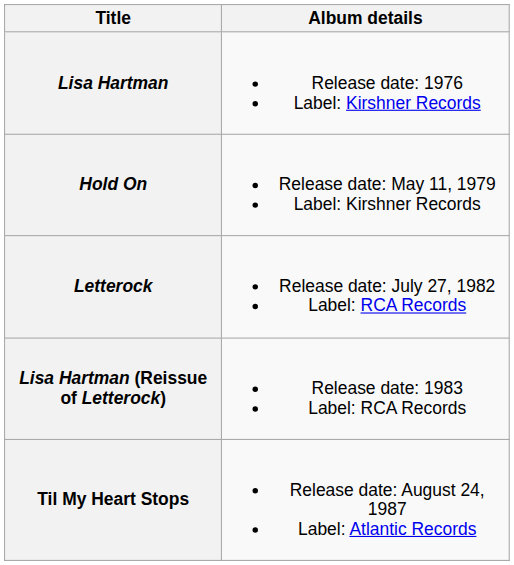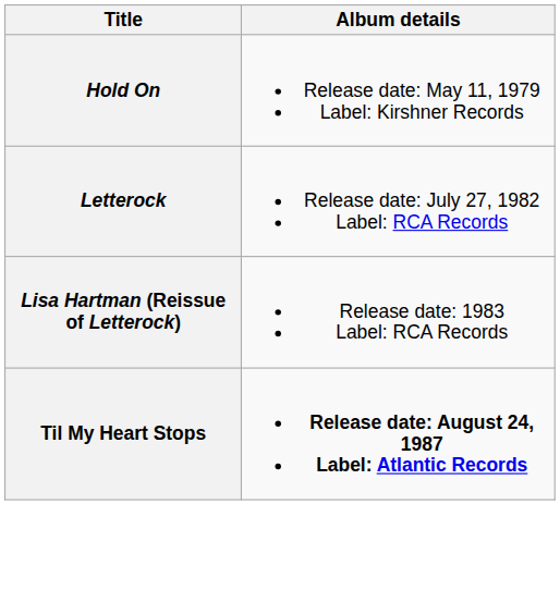 <table class="wikitable plainrowheaders" style="text-align:center;">
 <tr>
 <th style="width:12em;">Title</th>
 <th style="width:16em;">Album details</th>
-</tr>
-<tr>
-<th scope="row"><em>Lisa Hartman</em></th>
-<td><br><ul><li>Release date: 1976</li><li>Label: <a href='#'>Kirshner Records</a></li></ul></td>
 </tr>
 <tr>
 <th scope="row"><em>Hold On</em></th>
 <td><br><ul><li>Release date: May 11, 1979</li><li>Label: Kirshner Records</li></ul></td>
 </tr>
 <tr>
 <th scope="row"><em>Letterock</em></th>
 <td><br><ul><li>Release date: July 27, 1982</li><li>Label: <a href='#'>RCA Records</a></li></ul></td>
 </tr>
 <tr>
 <th scope="row"><em>Lisa Hartman</em> (Reissue of <em>Letterock</em>)</th>
 <td><br><ul><li>Release date: 1983</li><li>Label: RCA Records</li></ul></td>
 </tr>
 <tr>
 <th scope="row"><strong>Til My Heart Stops<em></th>
-<td><br><ul><li>Release date: August 24, 1987</li><li>Label: <a href='#'>Atlantic Records</a></li></ul></td>
+<td><strong><br><ul><li>Release date: August 24, 1987</li><li>Label: <a href='#'>Atlantic Records</a></li></ul></strong></td>
 </tr>
 </table>
